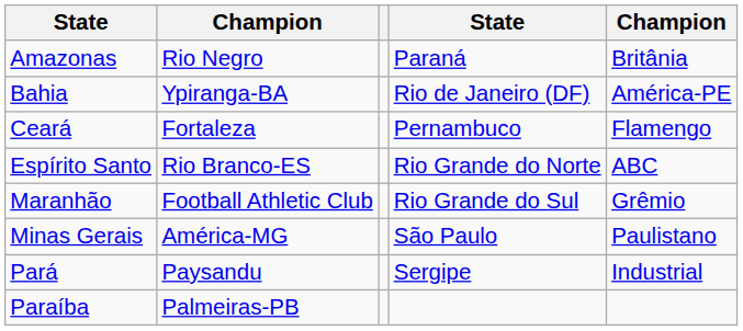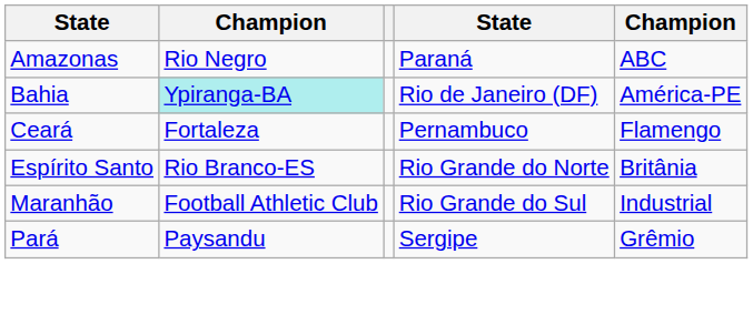 <table class="wikitable">
 <tr>
 <th>State</th>
 <th>Champion</th>
 <th></th>
 <th>State</th>
 <th>Champion</th>
 </tr>
 <tr>
 <td><a href='#'>Amazonas</a></td>
 <td><a href='#'>Rio Negro</a></td>
 <td></td>
 <td><a href='#'>Paraná</a></td>
-<td><a href='#'>Britânia</a></td>
+<td><a href='#'>ABC</a></td>
 </tr>
 <tr>
 <td><a href='#'>Bahia</a></td>
-<td><a href='#'>Ypiranga-BA</a></td>
+<td style="background: paleturquoise;"><a href='#'>Ypiranga-BA</a></td>
 <td></td>
 <td><a href='#'>Rio de Janeiro (DF)</a></td>
 <td><a href='#'>América-PE</a></td>
 </tr>
 <tr>
 <td><a href='#'>Ceará</a></td>
 <td><a href='#'>Fortaleza</a></td>
 <td></td>
 <td><a href='#'>Pernambuco</a></td>
 <td><a href='#'>Flamengo</a></td>
 </tr>
 <tr>
 <td><a href='#'>Espírito Santo</a></td>
 <td><a href='#'>Rio Branco-ES</a></td>
 <td></td>
 <td><a href='#'>Rio Grande do Norte</a></td>
-<td><a href='#'>ABC</a></td>
+<td><a href='#'>Britânia</a></td>
 </tr>
 <tr>
 <td><a href='#'>Maranhão</a></td>
 <td><a href='#'>Football Athletic Club</a></td>
 <td></td>
 <td><a href='#'>Rio Grande do Sul</a></td>
-<td><a href='#'>Grêmio</a></td>
-</tr>
-<tr>
-<td><a href='#'>Minas Gerais</a></td>
-<td><a href='#'>América-MG</a></td>
-<td></td>
-<td><a href='#'>São Paulo</a></td>
-<td><a href='#'>Paulistano</a></td>
+<td><a href='#'>Industrial</a></td>
 </tr>
 <tr>
 <td><a href='#'>Pará</a></td>
 <td><a href='#'>Paysandu</a></td>
 <td></td>
 <td><a href='#'>Sergipe</a></td>
-<td><a href='#'>Industrial</a></td>
-</tr>
-<tr>
-<td><a href='#'>Paraíba</a></td>
-<td><a href='#'>Palmeiras-PB</a></td>
-<td></td>
-<td></td>
-<td></td>
+<td><a href='#'>Grêmio</a></td>
 </tr>
 </table>
